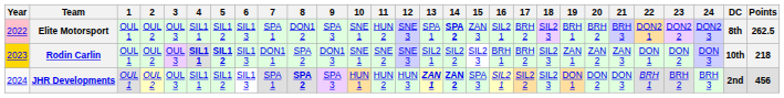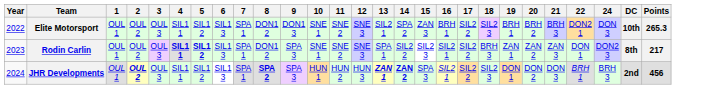 <table class="wikitable" style="text-align:center; font-size:85%;">
 <tr>
 <th>Year</th>
 <th>Team</th>
 <th>1</th>
 <th>2</th>
 <th>3</th>
 <th>4</th>
 <th>5</th>
 <th>6</th>
 <th>7</th>
 <th>8</th>
 <th>9</th>
 <th>10</th>
 <th>11</th>
 <th>12</th>
 <th>13</th>
 <th>14</th>
 <th>15</th>
 <th>16</th>
 <th>17</th>
 <th>18</th>
 <th>19</th>
 <th>20</th>
 <th>21</th>
 <th>22</th>
-<th>23</th>
 <th>24</th>
 <th>DC</th>
 <th>Points</th>
 </tr>
 <tr>
-<td style="background: pink;"><a href='#'>2022</a></td>
+<td><a href='#'>2022</a></td>
 <th nowrap>Elite Motorsport</th>
 <td style="background:#DFFFDF;"><a href='#'>OUL<br>1</a><br></td>
 <td style="background:#DFFFDF;"><a href='#'>OUL<br>2</a><br></td>
 <td style="background:#DFFFDF;"><a href='#'>OUL<br>3</a><br></td>
 <td style="background:#DFFFDF;"><a href='#'>SIL1<br>1</a><br></td>
 <td style="background:#DFFFDF;"><a href='#'>SIL1<br>2</a> <br></td>
 <td style="background:#DFFFDF;"><a href='#'>SIL1<br>3</a><br></td>
 <td style="background:#DFFFDF;"><a href='#'>SPA<br>1</a><br></td>
 <td style="background:#DFFFDF;"><a href='#'>DON1<br>2</a><br></td>
-<td style="background:#DFFFDF;"><a href='#'>SPA<br>3</a><br></td>
+<td style="background:#DFFFDF;"><a href='#'>DON1<br>3</a><br></td>
 <td style="background:#DFFFDF;"><a href='#'>SNE<br>1</a><br></td>
-<td style="background:#DFFFDF;"><a href='#'>HUN<br>2</a><br></td>
+<td style="background:#DFFFDF;"><a href='#'>SNE<br>2</a><br></td>
 <td style="background:#CFCFFF;"><a href='#'>SNE<br>3</a><br></td>
-<td style="background:#DFFFDF;"><a href='#'>SPA<br>1</a><br></td>
-<td style="background:#DFFFDF;"><strong><a href='#'>SPA<br>2</a><br></strong></td>
+<td style="background:#DFFFDF;"><a href='#'>SIL2<br>1</a><br></td>
+<td style="background:#DFFFDF;"><a href='#'>SPA<br>2</a><br></td>
 <td style="background:#DFFFDF;"><a href='#'>ZAN<br>3</a><br></td>
-<td style="background:#DFFFDF;"><a href='#'>SIL2<br>1</a><br></td>
-<td style="background:#DFFFDF;"><a href='#'>BRH<br>2</a><br></td>
+<td style="background:#DFFFDF;"><a href='#'>BRH<br>1</a><br></td>
+<td style="background:#DFFFDF;"><a href='#'>SIL2<br>2</a><br></td>
 <td style="background:#EFCFFF;"><a href='#'>SIL2<br>3</a><br></td>
 <td style="background:#DFFFDF;"><a href='#'>BRH<br>1</a><br></td>
 <td style="background:#DFFFDF;"><a href='#'>BRH<br>2</a><br></td>
 <td style="background:#CFCFFF;"><a href='#'>BRH<br>3</a><br></td>
 <td style="background:#FFDF9F;"><a href='#'>DON2<br>1</a><br></td>
-<td style="background:#EFCFFF;"><a href='#'>DON2<br>2</a><br></td>
-<td style="background:#CFCFFF;"><a href='#'>DON2<br>3</a><br></td>
-<th>8th</th>
-<th>262.5</th>
+<td style="background:#CFCFFF;"><a href='#'>DON<br>3</a><br></td>
+<th>10th</th>
+<th>265.3</th>
 </tr>
 <tr>
-<td style="background: gold;"><a href='#'>2023</a></td>
+<td><a href='#'>2023</a></td>
 <th nowrap><a href='#'>Rodin Carlin</a></th>
 <td style="background:#DFFFDF;"><a href='#'>OUL<br>1</a><br></td>
 <td style="background:#DFFFDF;"><a href='#'>OUL<br>2</a><br></td>
 <td style="background:#EFCFFF;"><a href='#'>OUL<br>3</a><br></td>
 <td style="background:#DFDFDF;"><strong><a href='#'>SIL1<br>1</a></strong><br></td>
 <td style="background:#DFFFDF;"><strong><a href='#'>SIL1<br>2</a></strong><br></td>
 <td style="background:#DFFFDF;"><a href='#'>SIL1<br>3</a><br></td>
-<td style="background:#DFFFDF;"><a href='#'>DON1<br>1</a><br></td>
-<td style="background:#DFFFDF;"><a href='#'>SPA<br>2</a><br></td>
-<td style="background:#DFFFDF;"><a href='#'>DON1<br>3</a><br></td>
+<td style="background:#DFFFDF;"><a href='#'>SPA<br>1</a><br></td>
+<td style="background:#DFFFDF;"><a href='#'>DON1<br>2</a><br></td>
+<td style="background:#DFFFDF;"><a href='#'>SPA<br>3</a><br></td>
 <td style="background:#DFFFDF;"><a href='#'>SNE<br>1</a><br></td>
 <td style="background:#DFFFDF;"><a href='#'>SNE<br>2</a><br></td>
 <td style="background:#CFCFFF;"><a href='#'>SNE<br>3</a><br></td>
+<td style="background:#DFFFDF;"><a href='#'>SPA<br>1</a><br></td>
+<td style="background:#DFFFDF;"><a href='#'>SIL2<br>2</a><br></td>
+<td style="background:#FFFFFF;"><a href='#'>SIL2<br>3</a><br></td>
 <td style="background:#DFFFDF;"><a href='#'>SIL2<br>1</a><br></td>
 <td style="background:#DFFFDF;"><a href='#'>SIL2<br>2</a><br></td>
-<td style="background:#FFFFFF;"><a href='#'>SIL2<br>3</a><br></td>
-<td style="background:#DFFFDF;"><a href='#'>BRH<br>1</a><br></td>
-<td style="background:#DFFFDF;"><a href='#'>BRH<br>2</a><br></td>
-<td style="background:#DFFFDF;"><a href='#'>SIL2<br>3</a><br></td>
+<td style="background:#DFFFDF;"><a href='#'>BRH<br>3</a><br></td>
 <td style="background:#DFFFDF;"><a href='#'>ZAN<br>1</a><br></td>
 <td style="background:#DFFFDF;"><a href='#'>ZAN<br>2</a><br></td>
 <td style="background:#DFFFDF;"><a href='#'>ZAN<br>3</a><br></td>
 <td style="background:#DFFFDF;"><a href='#'>DON<br>1</a><br></td>
-<td style="background:#DFFFDF;"><a href='#'>DON<br>2</a><br></td>
-<td style="background:#CFCFFF;"><a href='#'>DON<br>3</a><br></td>
-<th>10th</th>
-<th>218</th>
+<td style="background:#CFCFFF;"><a href='#'>DON2<br>3</a><br></td>
+<th>8th</th>
+<th>217</th>
 </tr>
 <tr>
 <td><a href='#'>2024</a></td>
 <th nowrap><a href='#'>JHR Developments</a></th>
 <td style="background:#DFDFDF;"><em><a href='#'>OUL<br>1</a></em><br></td>
-<td style="background:#FFFFBF;"><em><a href='#'>OUL<br>2</a></em><br></td>
+<td style="background:#FFFFBF;"><strong><em><a href='#'>OUL<br>2</a></em><br></strong></td>
 <td style="background:#DFFFDF;"><a href='#'>OUL<br>3</a><br></td>
 <td style="background:#DFFFDF;"><a href='#'>SIL1<br>1</a><br></td>
 <td style="background:#DFFFDF;"><a href='#'>SIL1<br>2</a><br></td>
 <td style="background:#FFFFFF;"><a href='#'>SIL1<br>3</a><br></td>
 <td style="background:#DFDFDF;"><a href='#'>SPA<br>1</a><br></td>
 <td style="background:#DFDFDF;"><strong><a href='#'>SPA<br>2</a></strong><br></td>
 <td style="background:#EFCFFF;"><a href='#'>SPA<br>3</a><br></td>
 <td style="background:#FFDF9F;"><a href='#'>HUN<br>1</a><br></td>
 <td style="background:#DFFFDF;"><a href='#'>HUN<br>2</a><br></td>
 <td style="background:#DFFFDF;"><a href='#'>HUN<br>3</a><br></td>
 <td style="background:#FFFFBF;"><strong><em><a href='#'>ZAN<br>1</a></em></strong><br></td>
 <td style="background:#DFFFDF;"><strong><a href='#'>ZAN<br>2</a></strong><br></td>
 <td style="background:#DFFFDF;"><a href='#'>SPA<br>3</a><br></td>
 <td style="background:#FFFFBF;"><em><a href='#'>SIL2<br>1</a></em><br></td>
 <td style="background:#FFDF9F;"><a href='#'>SIL2<br>2</a><br></td>
 <td style="background:#DFFFDF;"><a href='#'>SIL2<br>3</a><br></td>
 <td style="background:#FFDF9F;"><a href='#'>DON<br>1</a><br></td>
 <td style="background:#DFFFDF;"><a href='#'>DON<br>2</a><br></td>
 <td style="background:#DFFFDF;"><a href='#'>DON<br>3</a><br></td>
 <td style="background:#DFDFDF;"><em><a href='#'>BRH<br>1</a></em><br></td>
-<td style="background:#DFDFDF;"><a href='#'>BRH<br>2</a><br></td>
 <td style="background:#DFFFDF;"><a href='#'>BRH<br>3</a><br></td>
 <th style="background:#DFDFDF;">2nd</th>
 <th style="background:#DFDFDF;">456</th>
 </tr>
 </table>
